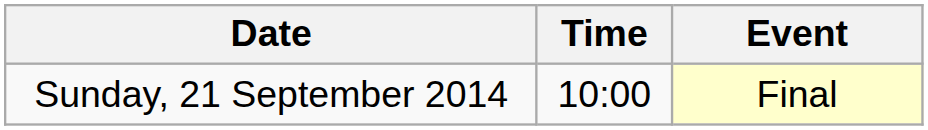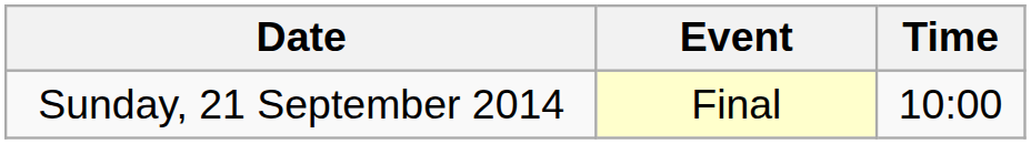 <table class = "wikitable" style="text-align:center;">
 <tr>
 <th width=220>Date</th>
+<th width=100>Event</th>
 <th width=50>Time</th>
-<th width=100>Event</th>
 </tr>
 <tr>
 <td>Sunday, 21 September 2014</td>
+<td bgcolor=ffffcc>Final</td>
 <td>10:00</td>
-<td bgcolor=ffffcc>Final</td>
 </tr>
 </table>
